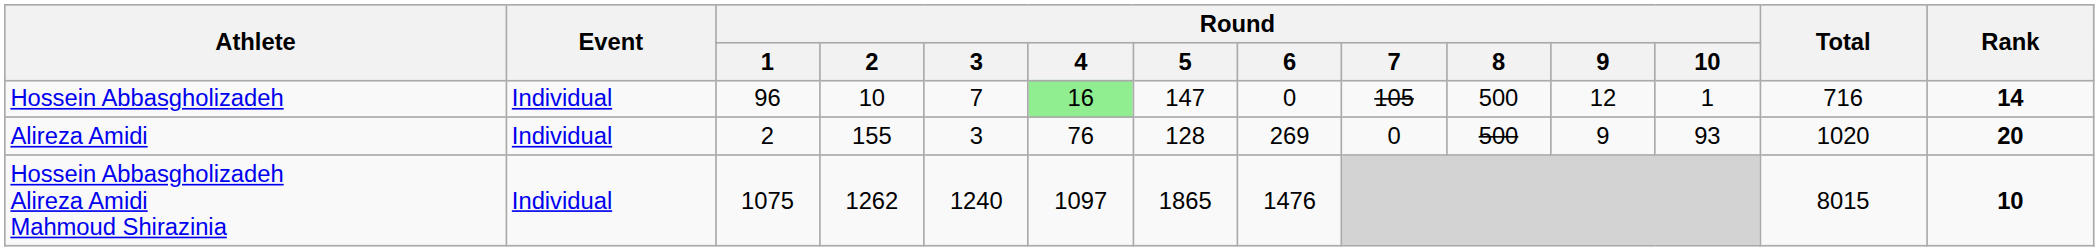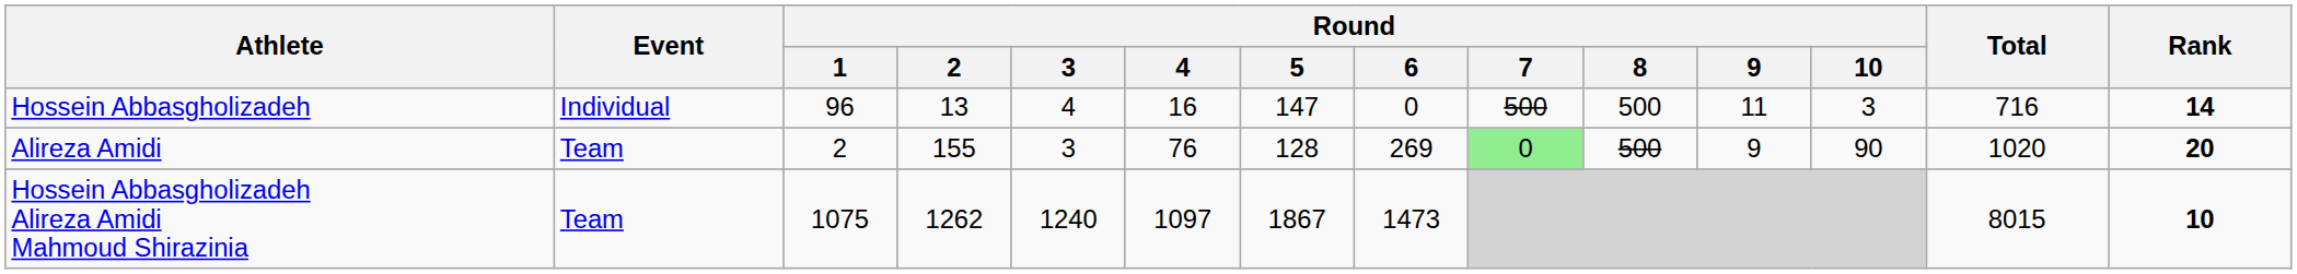 <table class="wikitable" width="80%" style="text-align:center; font-size:90%">
 <tr>
 <th rowspan="2" width="24%">Athlete</th>
 <th rowspan="2" width="10%">Event</th>
 <th colspan="10">Round</th>
 <th rowspan="2" width="8%">Total</th>
 <th rowspan="2" width="8%">Rank</th>
 </tr>
 <tr>
 <th width="5%">1</th>
 <th width="5%">2</th>
 <th width="5%">3</th>
 <th width="5%">4</th>
 <th width="5%">5</th>
 <th width="5%">6</th>
 <th width="5%">7</th>
 <th width="5%">8</th>
 <th width="5%">9</th>
 <th width="5%">10</th>
 </tr>
 <tr>
 <td align="left"><a href='#'>Hossein Abbasgholizadeh</a></td>
 <td align="left"><a href='#'>Individual</a></td>
 <td>96</td>
-<td>10</td>
-<td>7</td>
-<td style="background: lightgreen;">16</td>
+<td>13</td>
+<td>4</td>
+<td>16</td>
 <td>147</td>
 <td>0</td>
-<td><s>105</s></td>
+<td><s>500</s></td>
 <td>500</td>
-<td>12</td>
-<td>1</td>
+<td>11</td>
+<td>3</td>
 <td>716</td>
 <td><strong>14</strong></td>
 </tr>
 <tr>
 <td align="left"><a href='#'>Alireza Amidi</a></td>
-<td align="left"><a href='#'>Individual</a></td>
+<td align="left"><a href='#'>Team</a></td>
 <td>2</td>
 <td>155</td>
 <td>3</td>
 <td>76</td>
 <td>128</td>
 <td>269</td>
-<td>0</td>
+<td style="background: lightgreen;">0</td>
 <td><s>500</s></td>
 <td>9</td>
-<td>93</td>
+<td>90</td>
 <td>1020</td>
 <td><strong>20</strong></td>
 </tr>
 <tr>
 <td align="left"><a href='#'>Hossein Abbasgholizadeh</a><br><a href='#'>Alireza Amidi</a><br><a href='#'>Mahmoud Shirazinia</a></td>
-<td align="left"><a href='#'>Individual</a></td>
+<td align="left"><a href='#'>Team</a></td>
 <td>1075</td>
 <td>1262</td>
 <td>1240</td>
 <td>1097</td>
-<td>1865</td>
-<td>1476</td>
+<td>1867</td>
+<td>1473</td>
 <td colspan=4 bgcolor=#D3D3D3></td>
 <td>8015</td>
 <td><strong>10</strong></td>
 </tr>
 </table>
